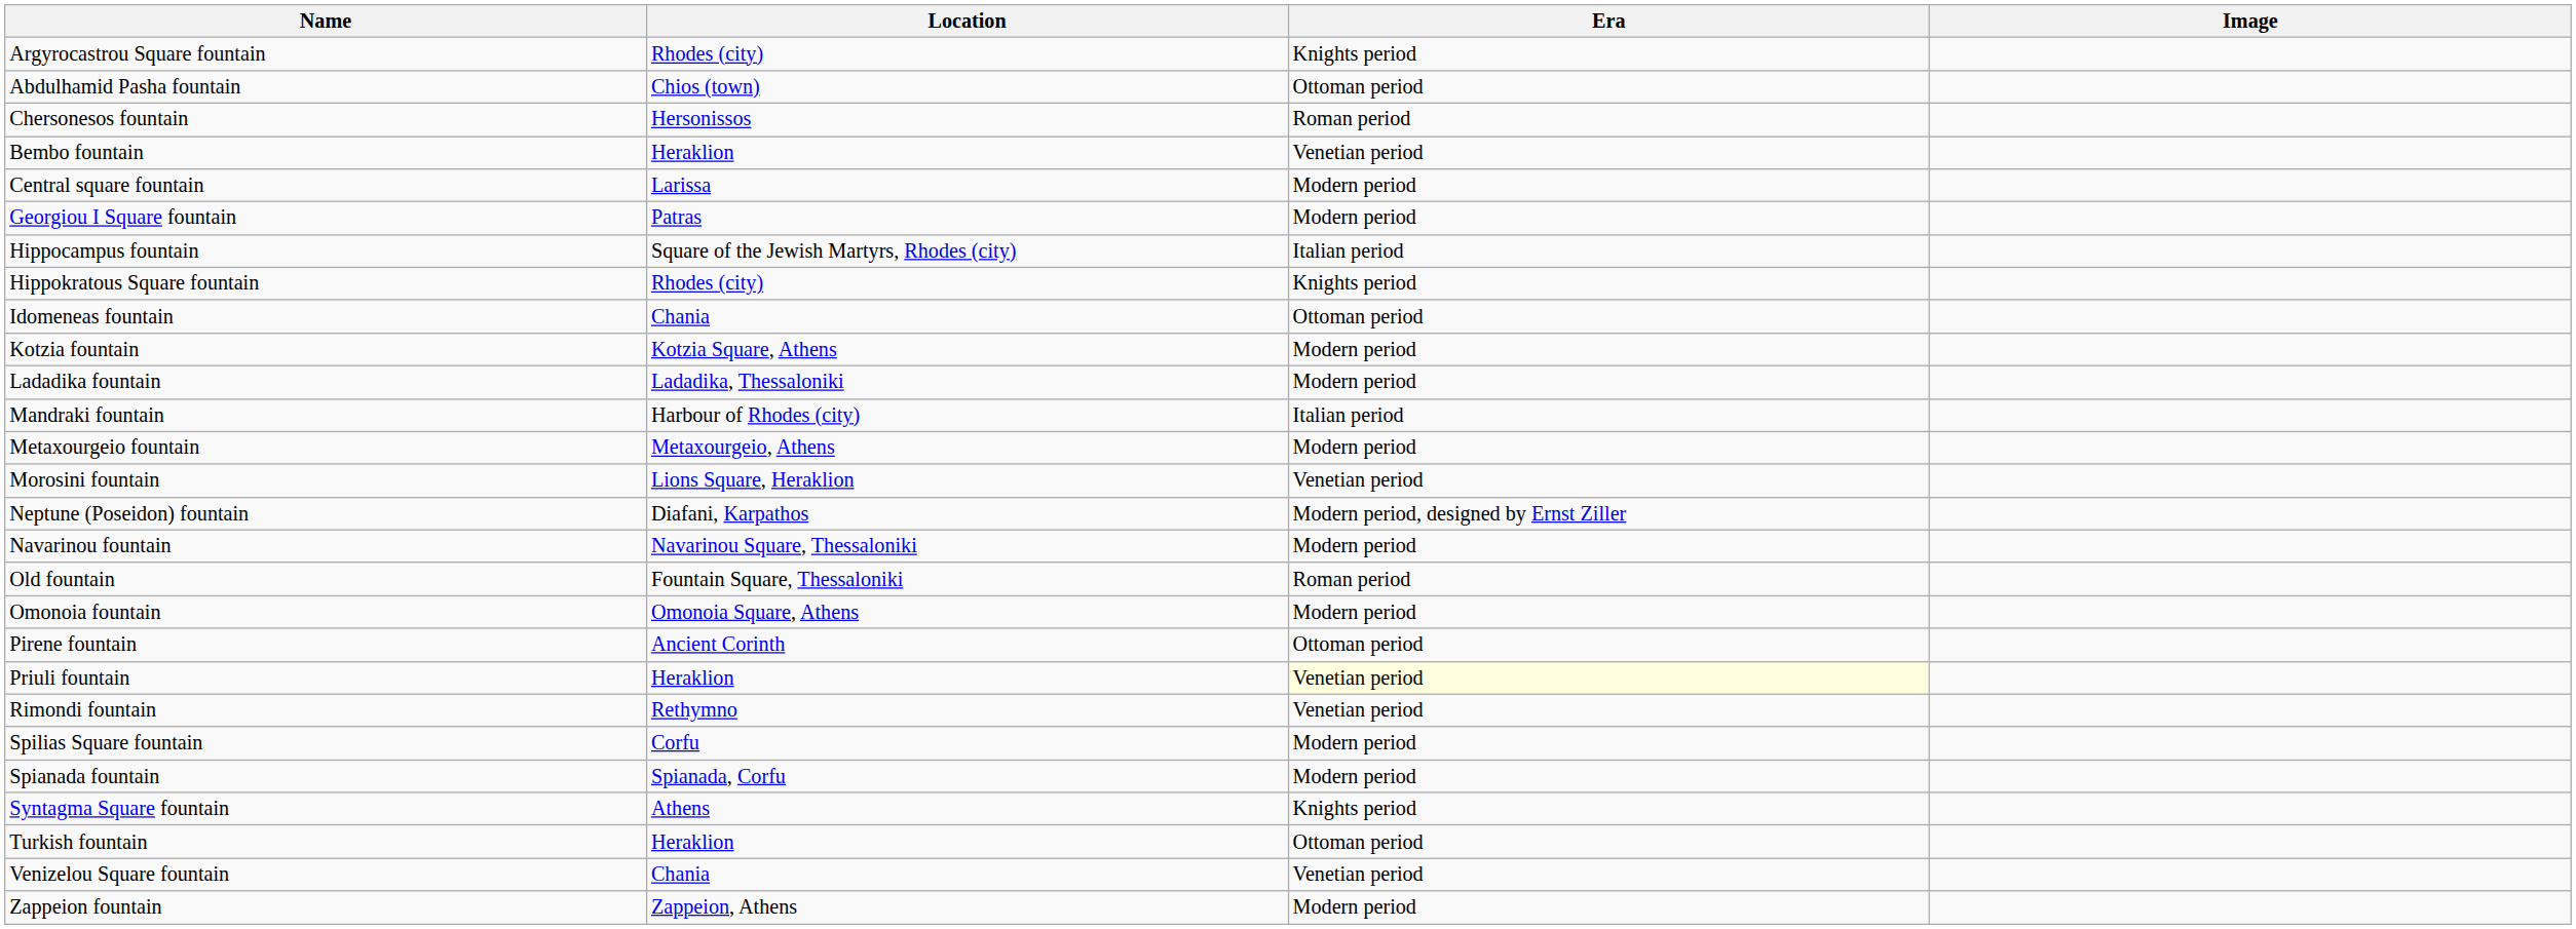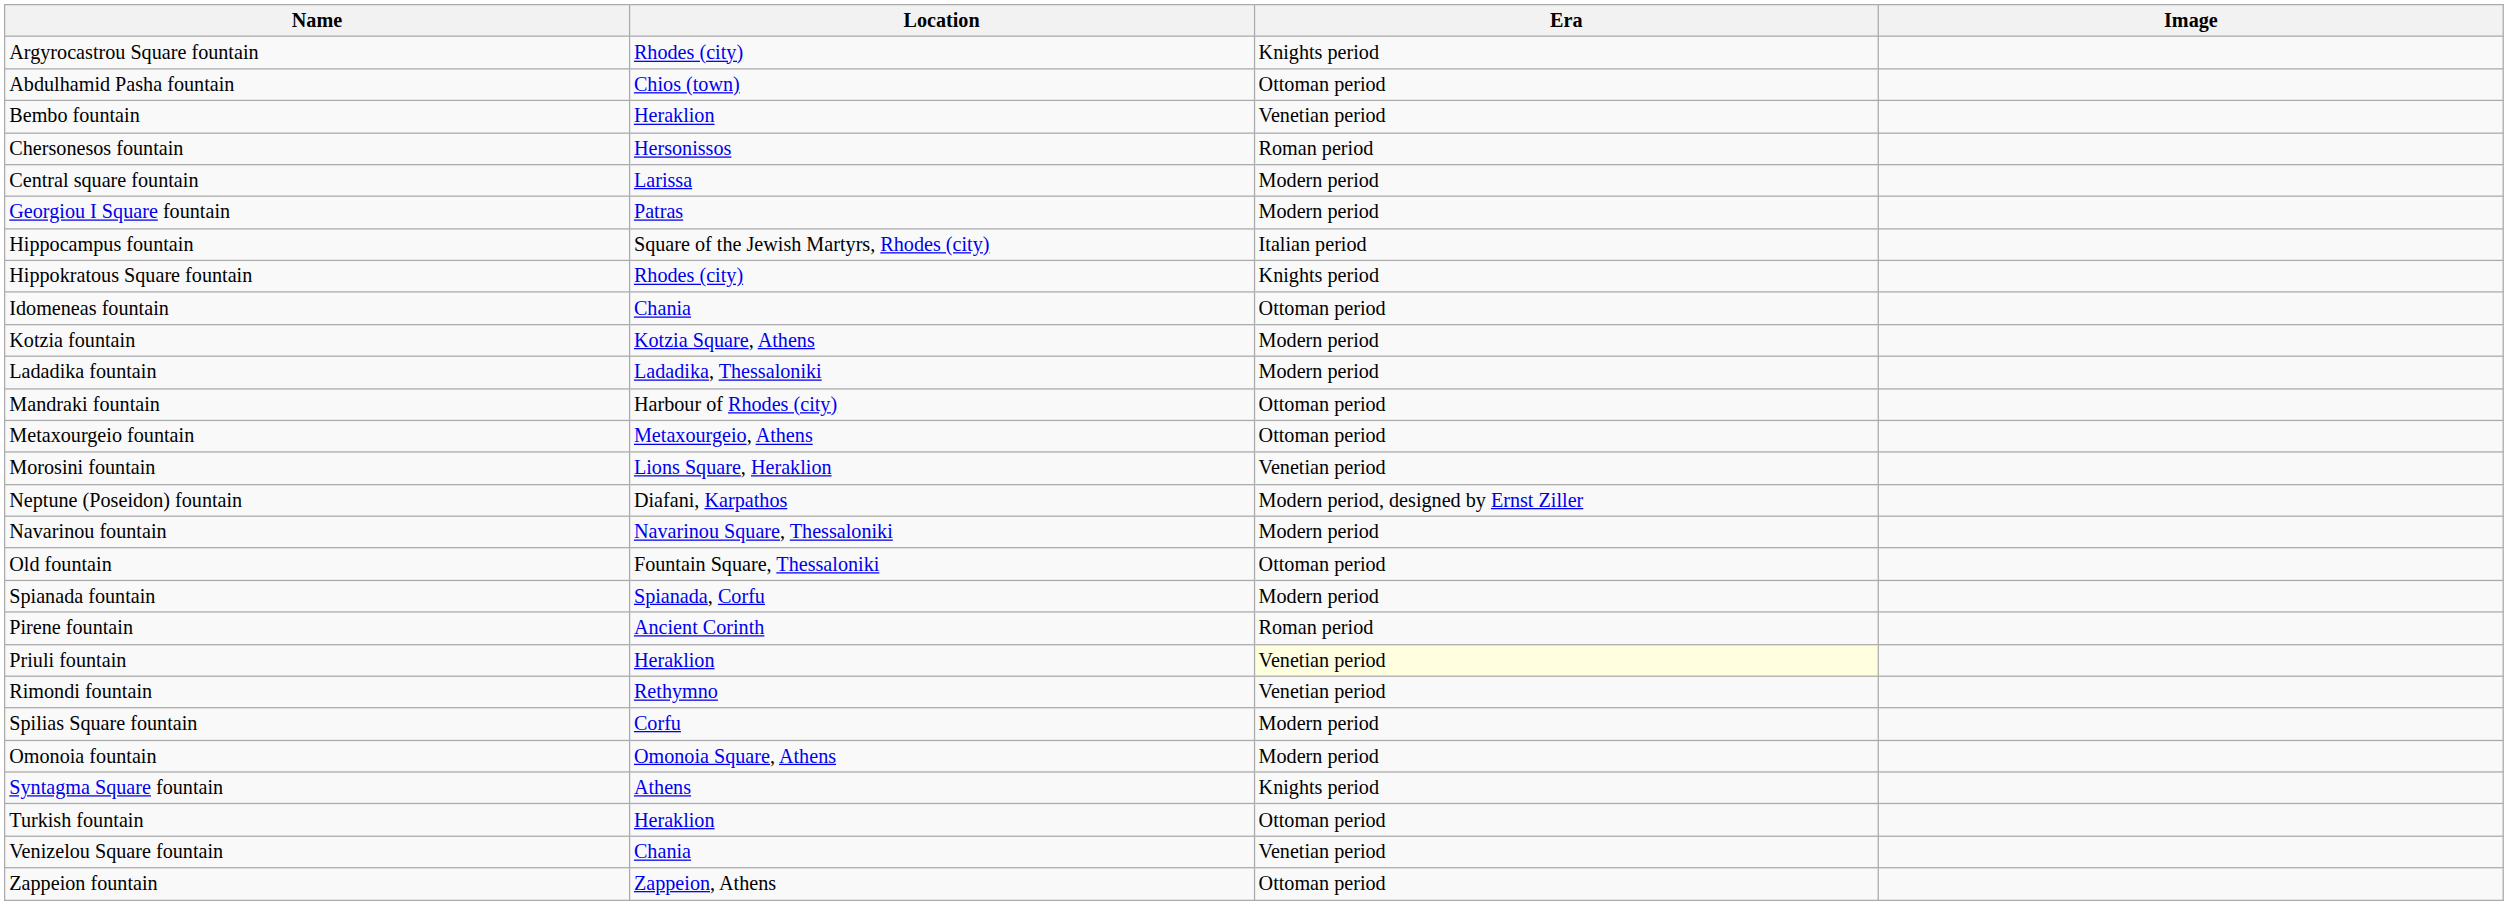 <table width=100% class="wikitable">
 <tr>
 <th style="width:25%;">Name</th>
 <th style="width:25%;">Location</th>
 <th style="width:25%;">Era</th>
 <th style="width:25%;">Image</th>
 </tr>
 <tr>
 <td>Argyrocastrou Square fountain</td>
 <td><a href='#'>Rhodes (city)</a></td>
 <td>Knights period</td>
 <td></td>
 </tr>
 <tr>
 <td>Abdulhamid Pasha fountain</td>
 <td><a href='#'>Chios (town)</a></td>
 <td>Ottoman period</td>
 <td></td>
 </tr>
 <tr>
+<td>Bembo fountain</td>
+<td><a href='#'>Heraklion</a></td>
+<td>Venetian period</td>
+<td></td>
+</tr>
+<tr>
 <td>Chersonesos fountain</td>
 <td><a href='#'>Hersonissos</a></td>
 <td>Roman period</td>
-<td></td>
-</tr>
-<tr>
-<td>Bembo fountain</td>
-<td><a href='#'>Heraklion</a></td>
-<td>Venetian period</td>
 <td></td>
 </tr>
 <tr>
 <td>Central square fountain</td>
 <td><a href='#'>Larissa</a></td>
 <td>Modern period</td>
 <td></td>
 </tr>
 <tr>
 <td><a href='#'>Georgiou I Square</a> fountain</td>
 <td><a href='#'>Patras</a></td>
 <td>Modern period</td>
 <td></td>
 </tr>
 <tr>
 <td>Hippocampus fountain</td>
 <td>Square of the Jewish Martyrs, <a href='#'>Rhodes (city)</a></td>
 <td>Italian period</td>
 <td></td>
 </tr>
 <tr>
 <td>Hippokratous Square fountain</td>
 <td><a href='#'>Rhodes (city)</a></td>
 <td>Knights period</td>
 <td></td>
 </tr>
 <tr>
 <td>Idomeneas fountain</td>
 <td><a href='#'>Chania</a></td>
 <td>Ottoman period</td>
 <td></td>
 </tr>
 <tr>
 <td>Kotzia fountain</td>
 <td><a href='#'>Kotzia Square</a>, <a href='#'>Athens</a></td>
 <td>Modern period</td>
 <td></td>
 </tr>
 <tr>
 <td>Ladadika fountain</td>
 <td><a href='#'>Ladadika</a>, <a href='#'>Thessaloniki</a></td>
 <td>Modern period</td>
 <td></td>
 </tr>
 <tr>
 <td>Mandraki fountain</td>
 <td>Harbour of <a href='#'>Rhodes (city)</a></td>
-<td>Italian period</td>
+<td>Ottoman period</td>
 <td></td>
 </tr>
 <tr>
 <td>Metaxourgeio fountain</td>
 <td><a href='#'>Metaxourgeio</a>, <a href='#'>Athens</a></td>
-<td>Modern period</td>
+<td>Ottoman period</td>
 <td></td>
 </tr>
 <tr>
 <td>Morosini fountain</td>
 <td><a href='#'>Lions Square</a>, <a href='#'>Heraklion</a></td>
 <td>Venetian period</td>
 <td></td>
 </tr>
 <tr>
 <td>Neptune (Poseidon) fountain</td>
 <td>Diafani, <a href='#'>Karpathos</a></td>
 <td>Modern period, designed by <a href='#'>Ernst Ziller</a></td>
 <td></td>
 </tr>
 <tr>
 <td>Navarinou fountain</td>
 <td><a href='#'>Navarinou Square</a>, <a href='#'>Thessaloniki</a></td>
 <td>Modern period</td>
 <td></td>
 </tr>
 <tr>
 <td>Old fountain</td>
 <td>Fountain Square, <a href='#'>Thessaloniki</a></td>
-<td>Roman period</td>
+<td>Ottoman period</td>
 <td></td>
 </tr>
 <tr>
-<td>Omonoia fountain</td>
-<td><a href='#'>Omonoia Square</a>, <a href='#'>Athens</a></td>
+<td>Spianada fountain</td>
+<td><a href='#'>Spianada</a>, <a href='#'>Corfu</a></td>
 <td>Modern period</td>
 <td></td>
 </tr>
 <tr>
 <td>Pirene fountain</td>
 <td><a href='#'>Ancient Corinth</a></td>
-<td>Ottoman period</td>
+<td>Roman period</td>
 <td></td>
 </tr>
 <tr>
 <td>Priuli fountain</td>
 <td><a href='#'>Heraklion</a></td>
 <td style="background: lightyellow;">Venetian period</td>
 <td></td>
 </tr>
 <tr>
 <td>Rimondi fountain</td>
 <td><a href='#'>Rethymno</a></td>
 <td>Venetian period</td>
 <td></td>
 </tr>
 <tr>
 <td>Spilias Square fountain</td>
 <td><a href='#'>Corfu</a></td>
 <td>Modern period</td>
 <td></td>
 </tr>
 <tr>
-<td>Spianada fountain</td>
-<td><a href='#'>Spianada</a>, <a href='#'>Corfu</a></td>
+<td>Omonoia fountain</td>
+<td><a href='#'>Omonoia Square</a>, <a href='#'>Athens</a></td>
 <td>Modern period</td>
 <td></td>
 </tr>
 <tr>
 <td><a href='#'>Syntagma Square</a> fountain</td>
 <td><a href='#'>Athens</a></td>
 <td>Knights period</td>
 <td></td>
 </tr>
 <tr>
 <td>Turkish fountain</td>
 <td><a href='#'>Heraklion</a></td>
 <td>Ottoman period</td>
 <td></td>
 </tr>
 <tr>
 <td>Venizelou Square fountain</td>
 <td><a href='#'>Chania</a></td>
 <td>Venetian period</td>
 <td></td>
 </tr>
 <tr>
 <td>Zappeion fountain</td>
 <td><a href='#'>Zappeion</a>, Athens</td>
-<td>Modern period</td>
+<td>Ottoman period</td>
 <td></td>
 </tr>
 <tr>
 </tr>
 </table>
